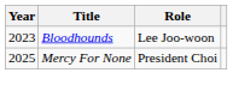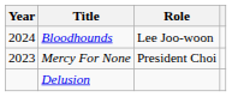 <table class="wikitable sortable" border="1">
 <tr>
 <th>Year</th>
 <th>Title</th>
 <th>Role</th>
 <th class="unsortable"></th>
 </tr>
 <tr>
-<td>2023</td>
+<td>2024</td>
 <td><em><a href='#'>Bloodhounds</a></em></td>
 <td>Lee Joo-woon</td>
 <td style="text-align:center"></td>
 </tr>
 <tr>
-<td>2025</td>
+<td>2023</td>
 <td><em>Mercy For None</em></td>
 <td>President Choi</td>
 <td style="text-align:center"></td>
 </tr>
+<tr>
+<td></td>
+<td><em><a href='#'>Delusion</a></em></td>
+<td></td>
+<td></td>
+</tr>
 </table>
